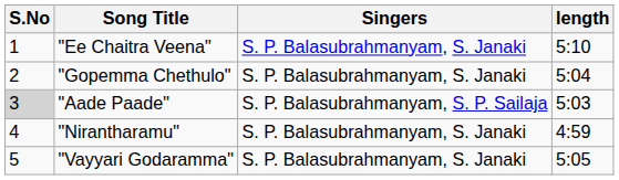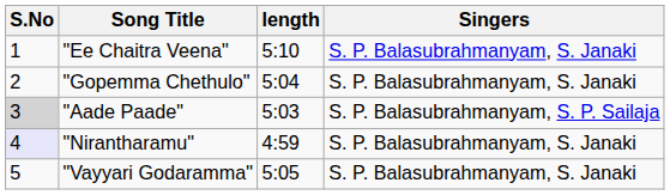 <table class="wikitable">
 <tr>
 <th>S.No</th>
 <th>Song Title</th>
+<th>length</th>
 <th>Singers</th>
-<th>length</th>
 </tr>
 <tr>
 <td>1</td>
 <td>"Ee Chaitra Veena"</td>
+<td>5:10</td>
 <td><a href='#'>S. P. Balasubrahmanyam</a>, <a href='#'>S. Janaki</a></td>
-<td>5:10</td>
 </tr>
 <tr>
 <td>2</td>
 <td>"Gopemma Chethulo"</td>
+<td>5:04</td>
 <td>S. P. Balasubrahmanyam, S. Janaki</td>
-<td>5:04</td>
 </tr>
 <tr>
 <td style="background: lightgrey;">3</td>
 <td>"Aade Paade"</td>
+<td>5:03</td>
 <td>S. P. Balasubrahmanyam, <a href='#'>S. P. Sailaja</a></td>
-<td>5:03</td>
 </tr>
 <tr>
-<td>4</td>
+<td style="background: lavender;">4</td>
 <td>"Nirantharamu"</td>
+<td>4:59</td>
 <td>S. P. Balasubrahmanyam, S. Janaki</td>
-<td>4:59</td>
 </tr>
 <tr>
 <td>5</td>
 <td>"Vayyari Godaramma"</td>
+<td>5:05</td>
 <td>S. P. Balasubrahmanyam, S. Janaki</td>
-<td>5:05</td>
 </tr>
 </table>
